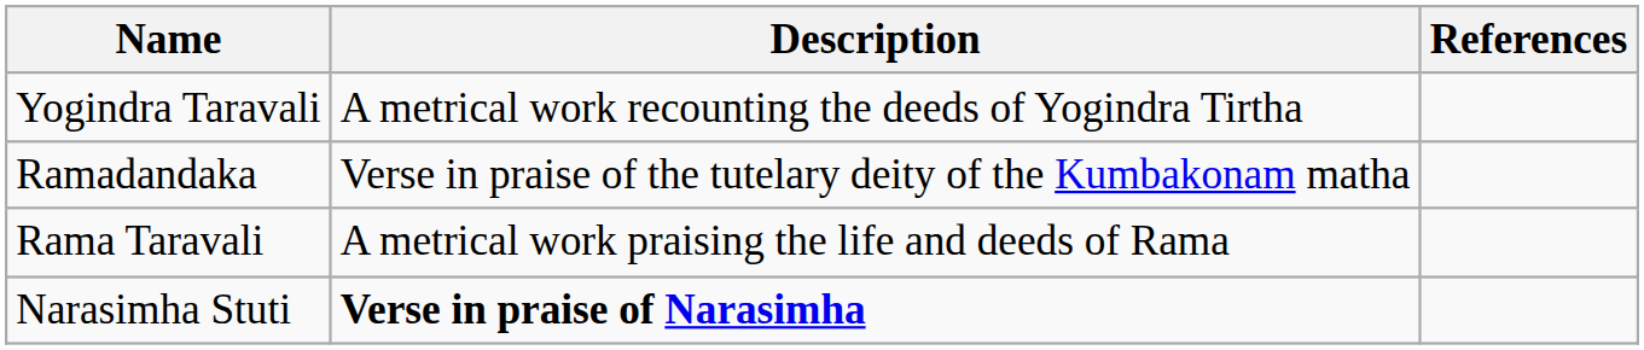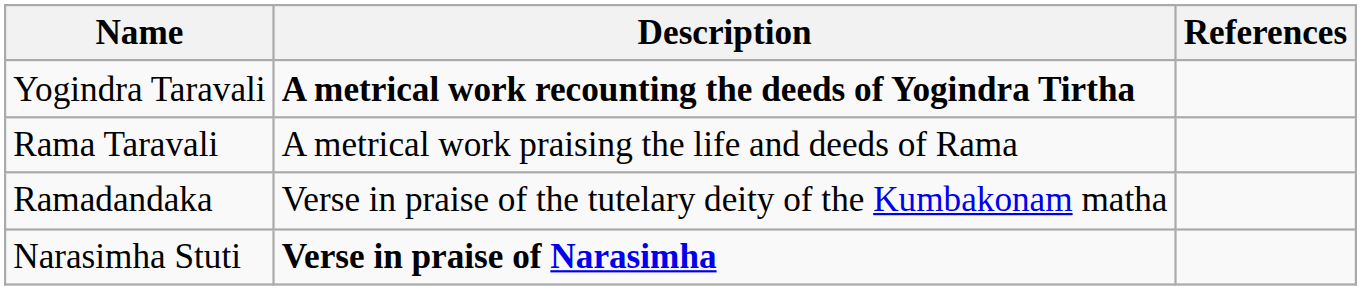 <table class="wikitable">
 <tr>
 <th>Name</th>
 <th>Description</th>
 <th>References</th>
 </tr>
 <tr>
 <td>Yogindra Taravali</td>
-<td>A metrical work recounting the deeds of Yogindra Tirtha</td>
+<td><strong>A metrical work recounting the deeds of Yogindra Tirtha</strong></td>
+<td></td>
+</tr>
+<tr>
+<td>Rama Taravali</td>
+<td>A metrical work praising the life and deeds of Rama</td>
 <td></td>
 </tr>
 <tr>
 <td>Ramadandaka</td>
 <td>Verse in praise of the tutelary deity of the <a href='#'>Kumbakonam</a> matha</td>
 <td></td>
 </tr>
 <tr>
-<td>Rama Taravali</td>
-<td>A metrical work praising the life and deeds of Rama</td>
-<td></td>
-</tr>
-<tr>
 <td>Narasimha Stuti</td>
 <td><strong>Verse in praise of <a href='#'>Narasimha</a></strong></td>
 <td></td>
 </tr>
 </table>
